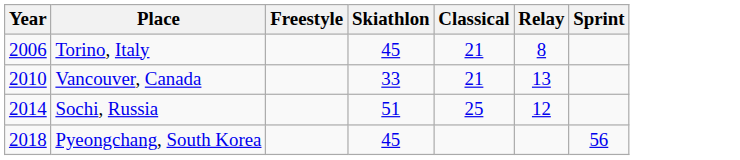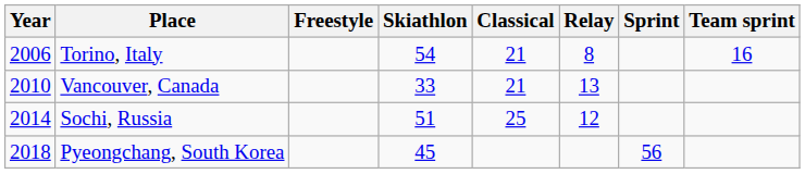 <table class="wikitable sortable" style="text-align:center;">
 <tr>
 <th>Year</th>
 <th>Place</th>
 <th>Freestyle</th>
 <th>Skiathlon</th>
 <th>Classical</th>
 <th>Relay</th>
 <th>Sprint</th>
+<th>Team sprint</th>
 </tr>
 <tr>
 <td><a href='#'>2006</a></td>
 <td style="text-align:left;"> <a href='#'>Torino</a>, <a href='#'>Italy</a></td>
 <td></td>
-<td><a href='#'>45</a></td>
+<td><a href='#'>54</a></td>
 <td><a href='#'>21</a></td>
 <td><a href='#'>8</a></td>
 <td></td>
+<td><a href='#'>16</a></td>
 </tr>
 <tr>
 <td><a href='#'>2010</a></td>
 <td style="text-align:left;"> <a href='#'>Vancouver</a>, <a href='#'>Canada</a></td>
 <td></td>
 <td><a href='#'>33</a></td>
 <td><a href='#'>21</a></td>
 <td><a href='#'>13</a></td>
+<td></td>
 <td></td>
 </tr>
 <tr>
 <td><a href='#'>2014</a></td>
 <td style="text-align:left;"> <a href='#'>Sochi</a>, <a href='#'>Russia</a></td>
 <td></td>
 <td><a href='#'>51</a></td>
 <td><a href='#'>25</a></td>
 <td><a href='#'>12</a></td>
 <td></td>
+<td></td>
 </tr>
 <tr>
 <td><a href='#'>2018</a></td>
 <td style="text-align:left;"> <a href='#'>Pyeongchang</a>, <a href='#'>South Korea</a></td>
 <td></td>
 <td><a href='#'>45</a></td>
 <td></td>
 <td></td>
 <td><a href='#'>56</a></td>
+<td></td>
 </tr>
 </table>
